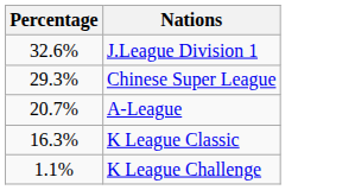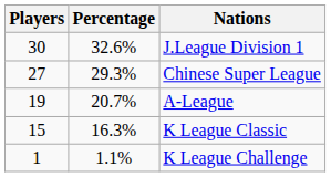 <table class="wikitable">
 <tr>
+<th>Players</th>
 <th>Percentage</th>
 <th>Nations</th>
 </tr>
 <tr>
+<td align="center">30</td>
 <td align="center">32.6%</td>
 <td> <a href='#'>J.League Division 1</a></td>
 </tr>
 <tr>
+<td align="center">27</td>
 <td align="center">29.3%</td>
 <td> <a href='#'>Chinese Super League</a></td>
 </tr>
 <tr>
+<td align="center">19</td>
 <td align="center">20.7%</td>
 <td> <a href='#'>A-League</a></td>
 </tr>
 <tr>
+<td align="center">15</td>
 <td align="center">16.3%</td>
 <td> <a href='#'>K League Classic</a></td>
 </tr>
 <tr>
+<td align="center">1</td>
 <td align="center">1.1%</td>
 <td> <a href='#'>K League Challenge</a></td>
 </tr>
 </table>
